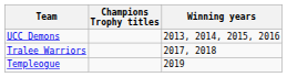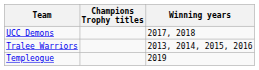 <table class="wikitable">
 <tr>
 <th>Team</th>
 <th>Champions <br> Trophy titles</th>
 <th>Winning years</th>
 </tr>
 <tr>
 <td><a href='#'>UCC Demons</a></td>
 <td></td>
-<td>2013, 2014, 2015, 2016</td>
+<td>2017, 2018</td>
 </tr>
 <tr>
 <td><a href='#'>Tralee Warriors</a></td>
 <td></td>
-<td>2017, 2018</td>
+<td>2013, 2014, 2015, 2016</td>
 </tr>
 <tr>
 <td><a href='#'>Templeogue</a></td>
 <td></td>
 <td>2019</td>
 </tr>
 </table>
